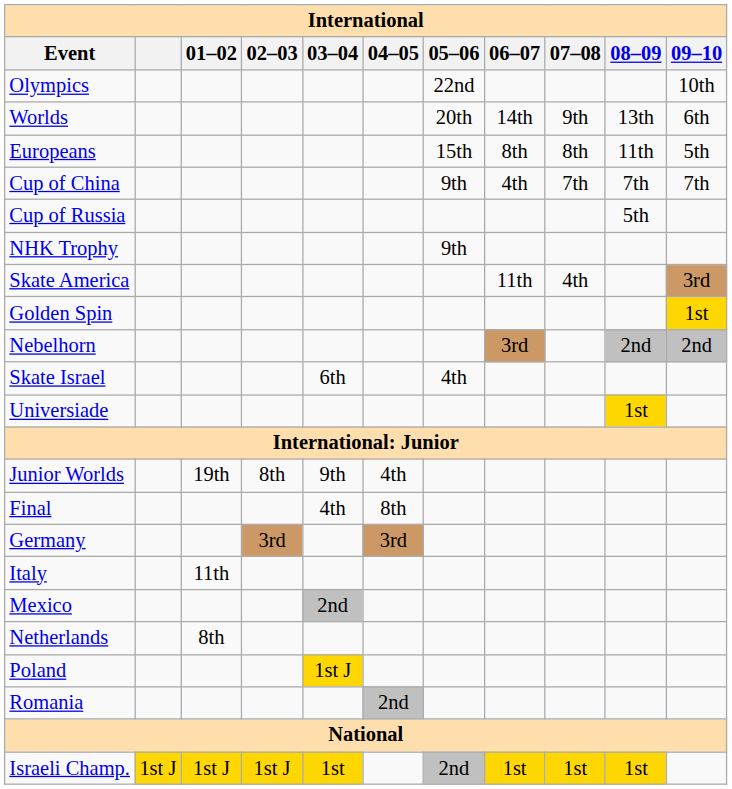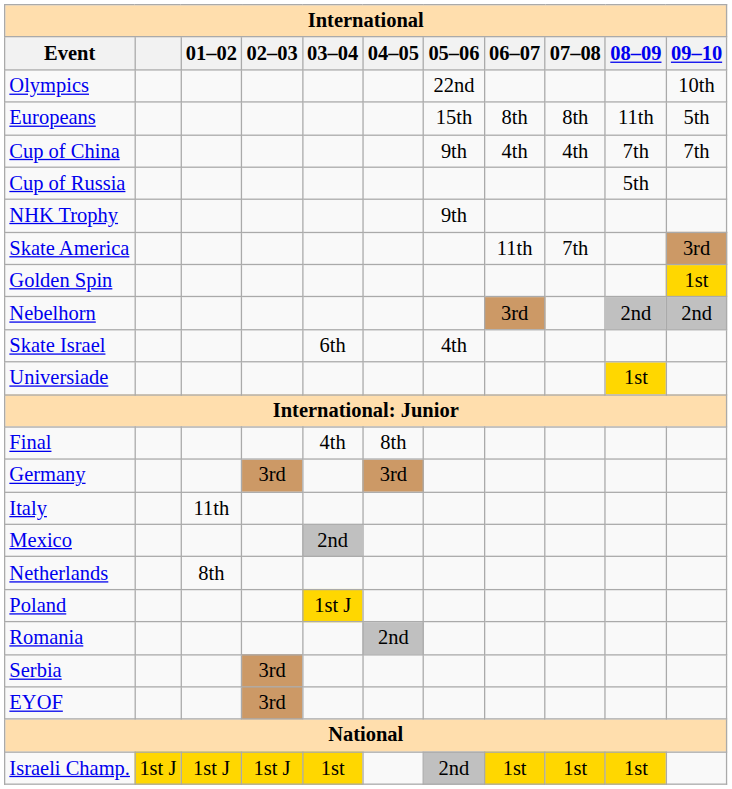 <table class="wikitable" style="text-align:center">
 <tr>
 <th colspan="11" style="background-color: #ffdead; " align="center">International</th>
 </tr>
 <tr>
 <th>Event</th>
 <th></th>
 <th>01–02</th>
 <th>02–03</th>
 <th>03–04</th>
 <th>04–05</th>
 <th>05–06</th>
 <th>06–07</th>
 <th>07–08</th>
 <th><a href='#'>08–09</a></th>
 <th><a href='#'>09–10</a></th>
 </tr>
 <tr>
 <td align=left><a href='#'>Olympics</a></td>
 <td></td>
 <td></td>
 <td></td>
 <td></td>
 <td></td>
 <td>22nd</td>
 <td></td>
 <td></td>
 <td></td>
 <td>10th</td>
 </tr>
 <tr>
-<td align=left><a href='#'>Worlds</a></td>
-<td></td>
-<td></td>
-<td></td>
-<td></td>
-<td></td>
-<td>20th</td>
-<td>14th</td>
-<td>9th</td>
-<td>13th</td>
-<td>6th</td>
-</tr>
-<tr>
 <td align=left><a href='#'>Europeans</a></td>
 <td></td>
 <td></td>
 <td></td>
 <td></td>
 <td></td>
 <td>15th</td>
 <td>8th</td>
 <td>8th</td>
 <td>11th</td>
 <td>5th</td>
 </tr>
 <tr>
 <td align=left> <a href='#'>Cup of China</a></td>
 <td></td>
 <td></td>
 <td></td>
 <td></td>
 <td></td>
 <td>9th</td>
 <td>4th</td>
-<td>7th</td>
+<td>4th</td>
 <td>7th</td>
 <td>7th</td>
 </tr>
 <tr>
 <td align=left> <a href='#'>Cup of Russia</a></td>
 <td></td>
 <td></td>
 <td></td>
 <td></td>
 <td></td>
 <td></td>
 <td></td>
 <td></td>
 <td>5th</td>
 <td></td>
 </tr>
 <tr>
 <td align=left> <a href='#'>NHK Trophy</a></td>
 <td></td>
 <td></td>
 <td></td>
 <td></td>
 <td></td>
 <td>9th</td>
 <td></td>
 <td></td>
 <td></td>
 <td></td>
 </tr>
 <tr>
 <td align=left> <a href='#'>Skate America</a></td>
 <td></td>
 <td></td>
 <td></td>
 <td></td>
 <td></td>
 <td></td>
 <td>11th</td>
-<td>4th</td>
+<td>7th</td>
 <td></td>
 <td bgcolor=cc9966>3rd</td>
 </tr>
 <tr>
 <td align=left><a href='#'>Golden Spin</a></td>
 <td></td>
 <td></td>
 <td></td>
 <td></td>
 <td></td>
 <td></td>
 <td></td>
 <td></td>
 <td></td>
 <td bgcolor=gold>1st</td>
 </tr>
 <tr>
 <td align=left><a href='#'>Nebelhorn</a></td>
 <td></td>
 <td></td>
 <td></td>
 <td></td>
 <td></td>
 <td></td>
 <td bgcolor=cc9966>3rd</td>
 <td></td>
 <td bgcolor=silver>2nd</td>
 <td bgcolor=silver>2nd</td>
 </tr>
 <tr>
 <td align=left><a href='#'>Skate Israel</a></td>
 <td></td>
 <td></td>
 <td></td>
 <td>6th</td>
 <td></td>
 <td>4th</td>
 <td></td>
 <td></td>
 <td></td>
 <td></td>
 </tr>
 <tr>
 <td align=left><a href='#'>Universiade</a></td>
 <td></td>
 <td></td>
 <td></td>
 <td></td>
 <td></td>
 <td></td>
 <td></td>
 <td></td>
 <td bgcolor=gold>1st</td>
 <td></td>
 </tr>
 <tr>
 <th colspan="11" style="background-color: #ffdead; " align="center">International: Junior</th>
-</tr>
-<tr>
-<td align=left><a href='#'>Junior Worlds</a></td>
-<td></td>
-<td>19th</td>
-<td>8th</td>
-<td>9th</td>
-<td>4th</td>
-<td></td>
-<td></td>
-<td></td>
-<td></td>
-<td></td>
 </tr>
 <tr>
 <td align=left> <a href='#'>Final</a></td>
 <td></td>
 <td></td>
 <td></td>
 <td>4th</td>
 <td>8th</td>
 <td></td>
 <td></td>
 <td></td>
 <td></td>
 <td></td>
 </tr>
 <tr>
 <td align=left> <a href='#'>Germany</a></td>
 <td></td>
 <td></td>
 <td bgcolor=cc9966>3rd</td>
 <td></td>
 <td bgcolor=cc9966>3rd</td>
 <td></td>
 <td></td>
 <td></td>
 <td></td>
 <td></td>
 </tr>
 <tr>
 <td align=left> <a href='#'>Italy</a></td>
 <td></td>
 <td>11th</td>
 <td></td>
 <td></td>
 <td></td>
 <td></td>
 <td></td>
 <td></td>
 <td></td>
 <td></td>
 </tr>
 <tr>
 <td align=left> <a href='#'>Mexico</a></td>
 <td></td>
 <td></td>
 <td></td>
 <td bgcolor=silver>2nd</td>
 <td></td>
 <td></td>
 <td></td>
 <td></td>
 <td></td>
 <td></td>
 </tr>
 <tr>
 <td align=left> <a href='#'>Netherlands</a></td>
 <td></td>
 <td>8th</td>
 <td></td>
 <td></td>
 <td></td>
 <td></td>
 <td></td>
 <td></td>
 <td></td>
 <td></td>
 </tr>
 <tr>
 <td align=left> <a href='#'>Poland</a></td>
 <td></td>
 <td></td>
 <td></td>
 <td bgcolor=gold>1st J</td>
 <td></td>
 <td></td>
 <td></td>
 <td></td>
 <td></td>
 <td></td>
 </tr>
 <tr>
 <td align=left> <a href='#'>Romania</a></td>
 <td></td>
 <td></td>
 <td></td>
 <td></td>
 <td bgcolor=silver>2nd</td>
 <td></td>
 <td></td>
 <td></td>
 <td></td>
 <td></td>
 </tr>
 <tr>
+<td align=left> <a href='#'>Serbia</a></td>
+<td></td>
+<td></td>
+<td bgcolor=cc9966>3rd</td>
+<td></td>
+<td></td>
+<td></td>
+<td></td>
+<td></td>
+<td></td>
+<td></td>
+</tr>
+<tr>
+<td align=left><a href='#'>EYOF</a></td>
+<td></td>
+<td></td>
+<td bgcolor=cc9966>3rd</td>
+<td></td>
+<td></td>
+<td></td>
+<td></td>
+<td></td>
+<td></td>
+<td></td>
+</tr>
+<tr>
 <th colspan="11" style="background-color: #ffdead; " align="center">National</th>
 </tr>
 <tr>
 <td align=left><a href='#'>Israeli Champ.</a></td>
 <td bgcolor="gold">1st J</td>
 <td bgcolor=gold>1st J</td>
 <td bgcolor=gold>1st J</td>
 <td bgcolor=gold>1st</td>
 <td></td>
 <td bgcolor=silver>2nd</td>
 <td bgcolor=gold>1st</td>
 <td bgcolor=gold>1st</td>
 <td bgcolor=gold>1st</td>
 <td></td>
 </tr>
 </table>
